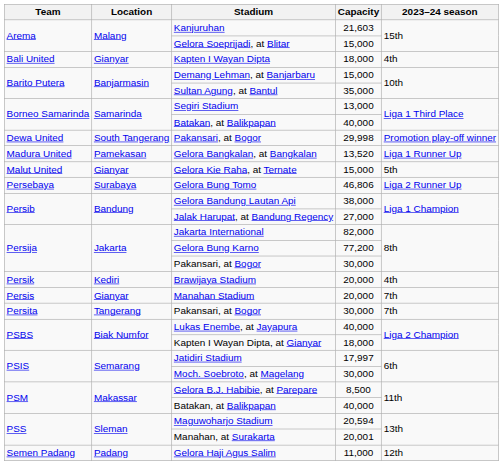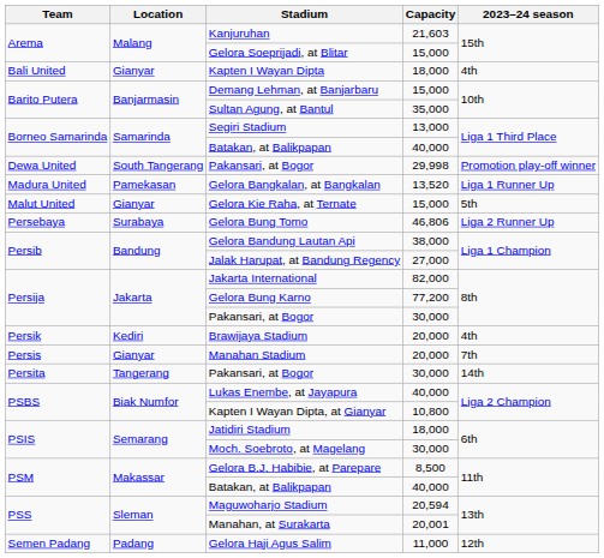 <table class="wikitable sortable">
 <tr>
 <th>Team</th>
 <th>Location</th>
 <th>Stadium</th>
 <th>Capacity</th>
 <th>2023–24 season</th>
 </tr>
 <tr>
 <td rowspan=2><a href='#'>Arema</a></td>
 <td rowspan=2><a href='#'>Malang</a></td>
 <td><a href='#'>Kanjuruhan</a></td>
 <td align="center">21,603</td>
 <td rowspan=2>15th</td>
 </tr>
 <tr>
 <td><a href='#'>Gelora Soeprijadi</a>, at <a href='#'>Blitar</a></td>
 <td align="center">15,000</td>
 </tr>
 <tr>
 <td><a href='#'>Bali United</a></td>
 <td><a href='#'>Gianyar</a></td>
 <td><a href='#'>Kapten I Wayan Dipta</a></td>
 <td align="center">18,000</td>
 <td>4th</td>
 </tr>
 <tr>
 <td rowspan=2><a href='#'>Barito Putera</a></td>
 <td rowspan=2><a href='#'>Banjarmasin</a></td>
 <td><a href='#'>Demang Lehman</a>, at <a href='#'>Banjarbaru</a></td>
 <td align="center">15,000</td>
 <td rowspan=2>10th</td>
 </tr>
 <tr>
 <td><a href='#'>Sultan Agung</a>, at <a href='#'>Bantul</a></td>
 <td align="center">35,000</td>
 </tr>
 <tr>
 <td rowspan=2><a href='#'>Borneo Samarinda</a></td>
 <td rowspan=2><a href='#'>Samarinda</a></td>
 <td><a href='#'>Segiri Stadium</a></td>
 <td align="center">13,000</td>
 <td rowspan=2><a href='#'>Liga 1 Third Place</a></td>
 </tr>
 <tr>
 <td><a href='#'>Batakan</a>, at <a href='#'>Balikpapan</a></td>
 <td align="center">40,000</td>
 </tr>
 <tr>
 <td><a href='#'>Dewa United</a></td>
 <td><a href='#'>South Tangerang</a></td>
 <td><a href='#'>Pakansari</a>, at <a href='#'>Bogor</a></td>
 <td align="center">29,998</td>
 <td><a href='#'>Promotion play-off winner</a></td>
 </tr>
 <tr>
 <td><a href='#'>Madura United</a></td>
 <td><a href='#'>Pamekasan</a></td>
 <td><a href='#'>Gelora Bangkalan</a>, at <a href='#'>Bangkalan</a></td>
 <td align="center">13,520</td>
 <td><a href='#'>Liga 1 Runner Up</a></td>
 </tr>
 <tr>
 <td><a href='#'>Malut United</a></td>
 <td><a href='#'>Gianyar</a></td>
 <td><a href='#'>Gelora Kie Raha</a>, at <a href='#'>Ternate</a></td>
 <td align="center">15,000</td>
 <td>5th</td>
 </tr>
 <tr>
 <td><a href='#'>Persebaya</a></td>
 <td><a href='#'>Surabaya</a></td>
 <td><a href='#'>Gelora Bung Tomo</a></td>
 <td align="center">46,806</td>
 <td><a href='#'>Liga 2 Runner Up</a></td>
 </tr>
 <tr>
 <td rowspan=2><a href='#'>Persib</a></td>
 <td rowspan=2><a href='#'>Bandung</a></td>
 <td><a href='#'>Gelora Bandung Lautan Api</a></td>
 <td align="center">38,000</td>
 <td rowspan=2><a href='#'>Liga 1 Champion</a></td>
 </tr>
 <tr>
 <td><a href='#'>Jalak Harupat</a>, at <a href='#'>Bandung Regency</a></td>
 <td align="center">27,000</td>
 </tr>
 <tr>
 <td rowspan=3><a href='#'>Persija</a></td>
 <td rowspan=3><a href='#'>Jakarta</a></td>
 <td><a href='#'>Jakarta International</a></td>
 <td align="center">82,000</td>
 <td rowspan=3>8th</td>
 </tr>
 <tr>
 <td><a href='#'>Gelora Bung Karno</a></td>
 <td align="center">77,200</td>
 </tr>
 <tr>
 <td>Pakansari, at <a href='#'>Bogor</a></td>
 <td align="center">30,000</td>
 </tr>
 <tr>
 <td><a href='#'>Persik</a></td>
 <td><a href='#'>Kediri</a></td>
 <td><a href='#'>Brawijaya Stadium</a></td>
 <td align="center">20,000</td>
 <td>4th</td>
 </tr>
 <tr>
 <td><a href='#'>Persis</a></td>
 <td><a href='#'>Gianyar</a></td>
 <td><a href='#'>Manahan Stadium</a></td>
 <td align="center">20,000</td>
 <td>7th</td>
 </tr>
 <tr>
 <td><a href='#'>Persita</a></td>
 <td><a href='#'>Tangerang</a></td>
 <td>Pakansari, at <a href='#'>Bogor</a></td>
 <td align="center">30,000</td>
-<td>7th</td>
+<td>14th</td>
 </tr>
 <tr>
 <td rowspan=2><a href='#'>PSBS</a></td>
 <td rowspan=2><a href='#'>Biak Numfor</a></td>
 <td><a href='#'>Lukas Enembe</a>, at <a href='#'>Jayapura</a></td>
 <td align="center">40,000</td>
 <td rowspan=2><a href='#'>Liga 2 Champion</a></td>
 </tr>
 <tr>
 <td>Kapten I Wayan Dipta, at <a href='#'>Gianyar</a></td>
-<td align="center">18,000</td>
+<td align="center">10,800</td>
 </tr>
 <tr>
 <td rowspan=2><a href='#'>PSIS</a></td>
 <td rowspan=2><a href='#'>Semarang</a></td>
 <td><a href='#'>Jatidiri Stadium</a></td>
-<td align="center">17,997</td>
+<td align="center">18,000</td>
 <td rowspan=2>6th</td>
 </tr>
 <tr>
 <td><a href='#'>Moch. Soebroto</a>, at <a href='#'>Magelang</a></td>
 <td align="center">30,000</td>
 </tr>
 <tr>
 <td rowspan=2><a href='#'>PSM</a></td>
 <td rowspan=2><a href='#'>Makassar</a></td>
 <td><a href='#'>Gelora B.J. Habibie</a>, at <a href='#'>Parepare</a></td>
 <td align="center">8,500</td>
 <td rowspan=2>11th</td>
 </tr>
 <tr>
 <td>Batakan, at <a href='#'>Balikpapan</a></td>
 <td align="center">40,000</td>
 </tr>
 <tr>
 <td rowspan=2><a href='#'>PSS</a></td>
 <td rowspan=2><a href='#'>Sleman</a></td>
 <td><a href='#'>Maguwoharjo Stadium</a></td>
 <td align="center">20,594</td>
 <td rowspan=2>13th</td>
 </tr>
 <tr>
 <td>Manahan, at <a href='#'>Surakarta</a></td>
 <td align="center">20,001</td>
 </tr>
 <tr>
 <td><a href='#'>Semen Padang</a></td>
 <td><a href='#'>Padang</a></td>
 <td><a href='#'>Gelora Haji Agus Salim</a></td>
 <td align="center">11,000</td>
 <td>12th</td>
 </tr>
 </table>
